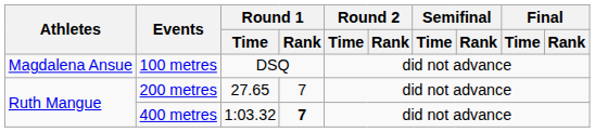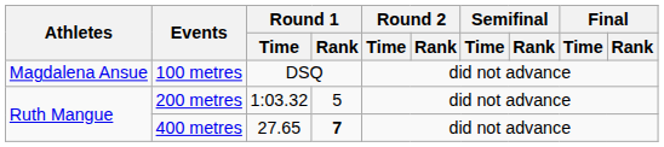 <table class=wikitable style=font-size:90%>
 <tr>
 <th rowspan=2>Athletes</th>
 <th rowspan=2>Events</th>
 <th colspan=2>Round 1</th>
 <th colspan=2>Round 2</th>
 <th colspan=2>Semifinal</th>
 <th colspan=2>Final</th>
 </tr>
 <tr>
 <th>Time</th>
 <th>Rank</th>
 <th>Time</th>
 <th>Rank</th>
 <th>Time</th>
 <th>Rank</th>
 <th>Time</th>
 <th>Rank</th>
 </tr>
 <tr align=center>
 <td align=left><a href='#'>Magdalena Ansue</a></td>
 <td><a href='#'>100 metres</a></td>
 <td align=center colspan=2>DSQ</td>
 <td align=center colspan=6>did not advance</td>
 </tr>
 <tr align=center>
 <td align=left rowspan=2><a href='#'>Ruth Mangue</a></td>
 <td><a href='#'>200 metres</a></td>
-<td>27.65</td>
-<td>7</td>
+<td>1:03.32</td>
+<td>5</td>
 <td colspan=6>did not advance</td>
 </tr>
 <tr align=center>
 <td><a href='#'>400 metres</a></td>
-<td>1:03.32</td>
+<td>27.65</td>
 <td><strong>7</strong></td>
 <td colspan=6>did not advance</td>
 </tr>
 </table>
